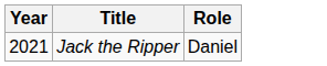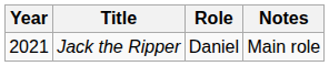 <table class="wikitable">
 <tr>
 <th>Year</th>
 <th>Title</th>
 <th>Role</th>
+<th>Notes</th>
 </tr>
 <tr>
 <td>2021</td>
 <td><em>Jack the Ripper</em></td>
 <td>Daniel</td>
+<td>Main role</td>
 </tr>
 </table>
